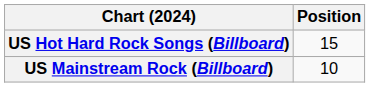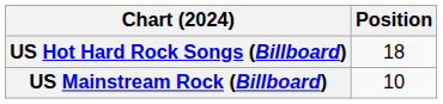 <table class="wikitable sortable plainrowheaders" style="text-align: center">
 <tr>
 <th scope="col">Chart (2024)</th>
 <th scope="col">Position</th>
 </tr>
 <tr>
 <th scope="row">US <a href='#'>Hot Hard Rock Songs</a> (<em><a href='#'>Billboard</a></em>)</th>
-<td>15</td>
+<td>18</td>
 </tr>
 <tr>
 <th scope="row">US <a href='#'>Mainstream Rock</a> (<em><a href='#'>Billboard</a></em>)</th>
 <td>10</td>
 </tr>
 </table>
